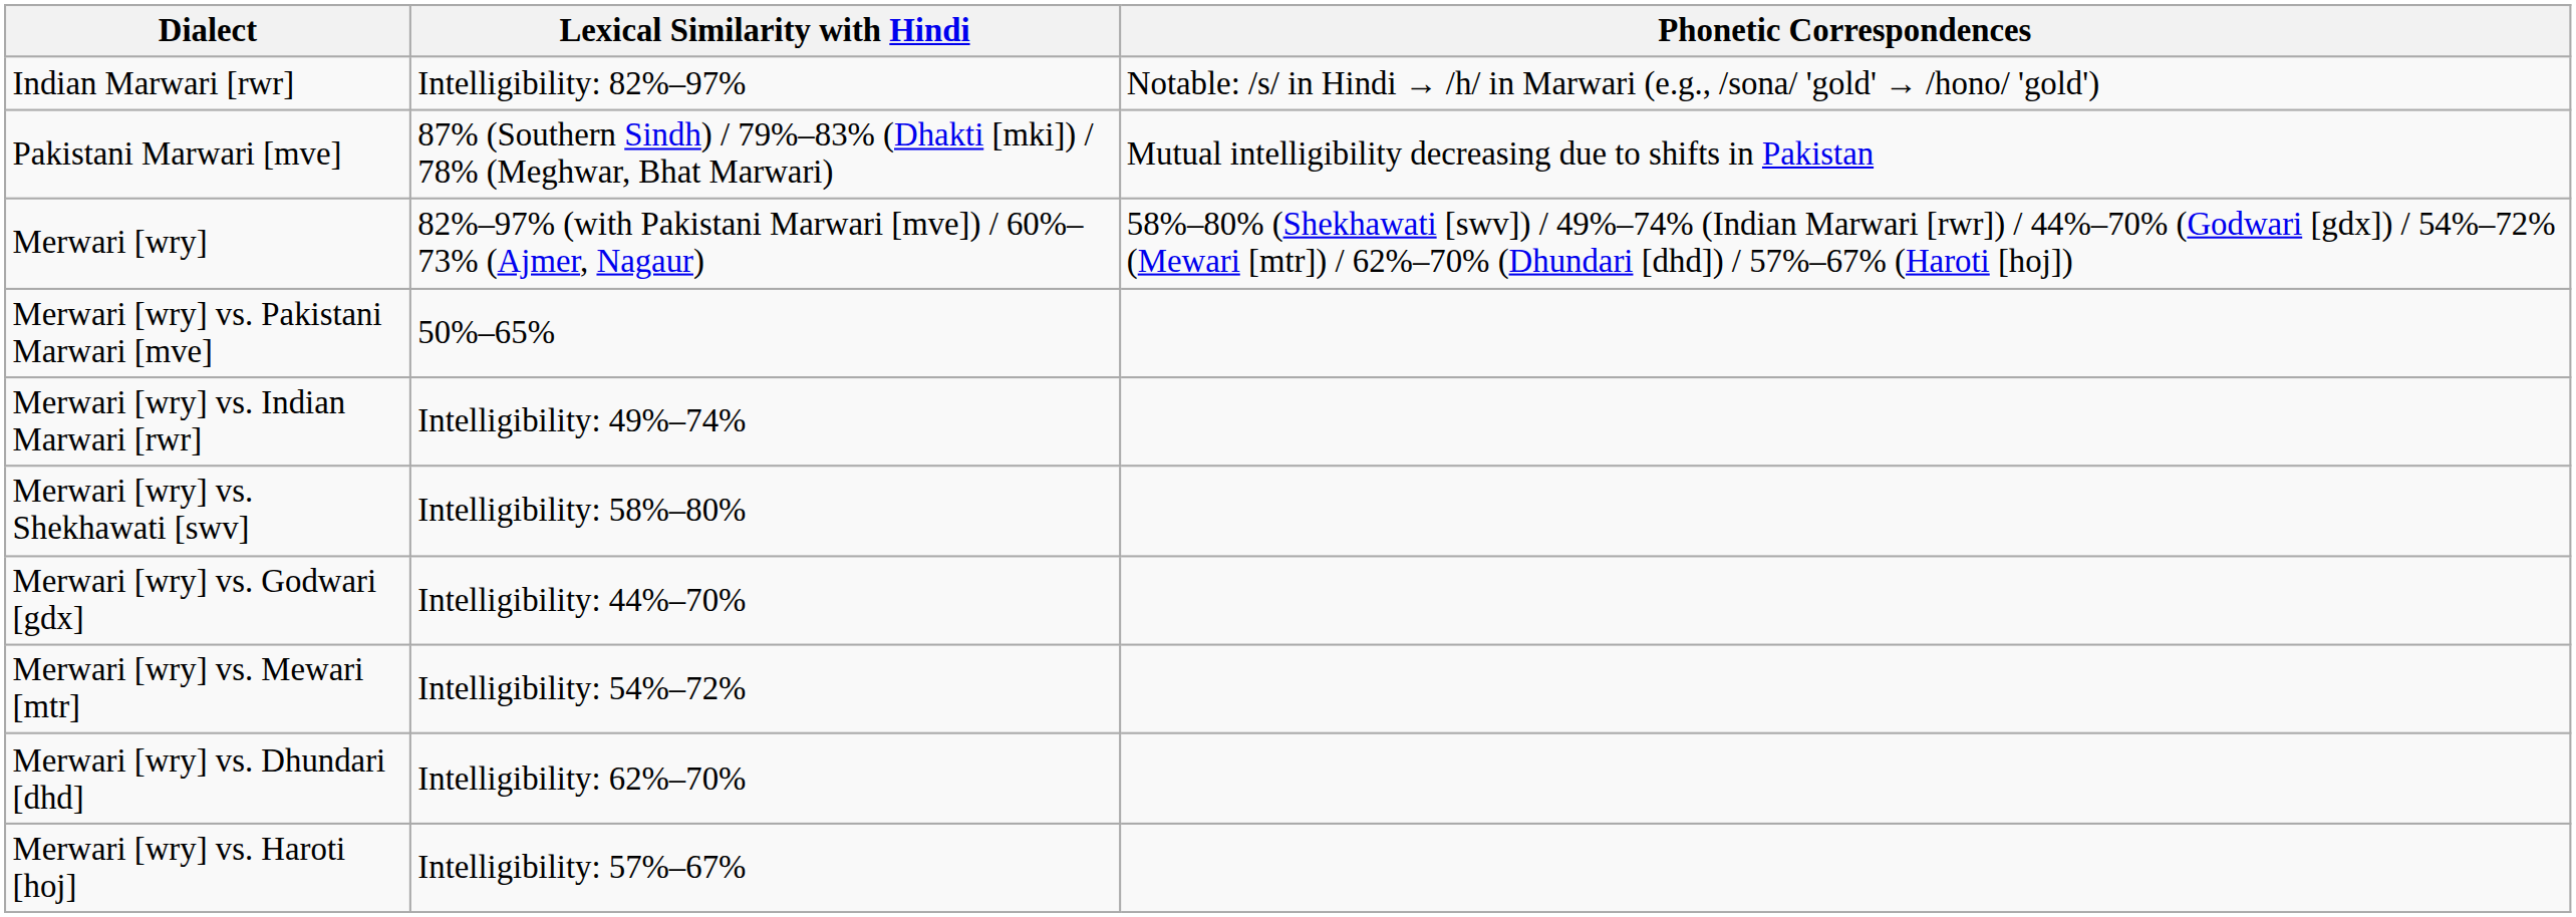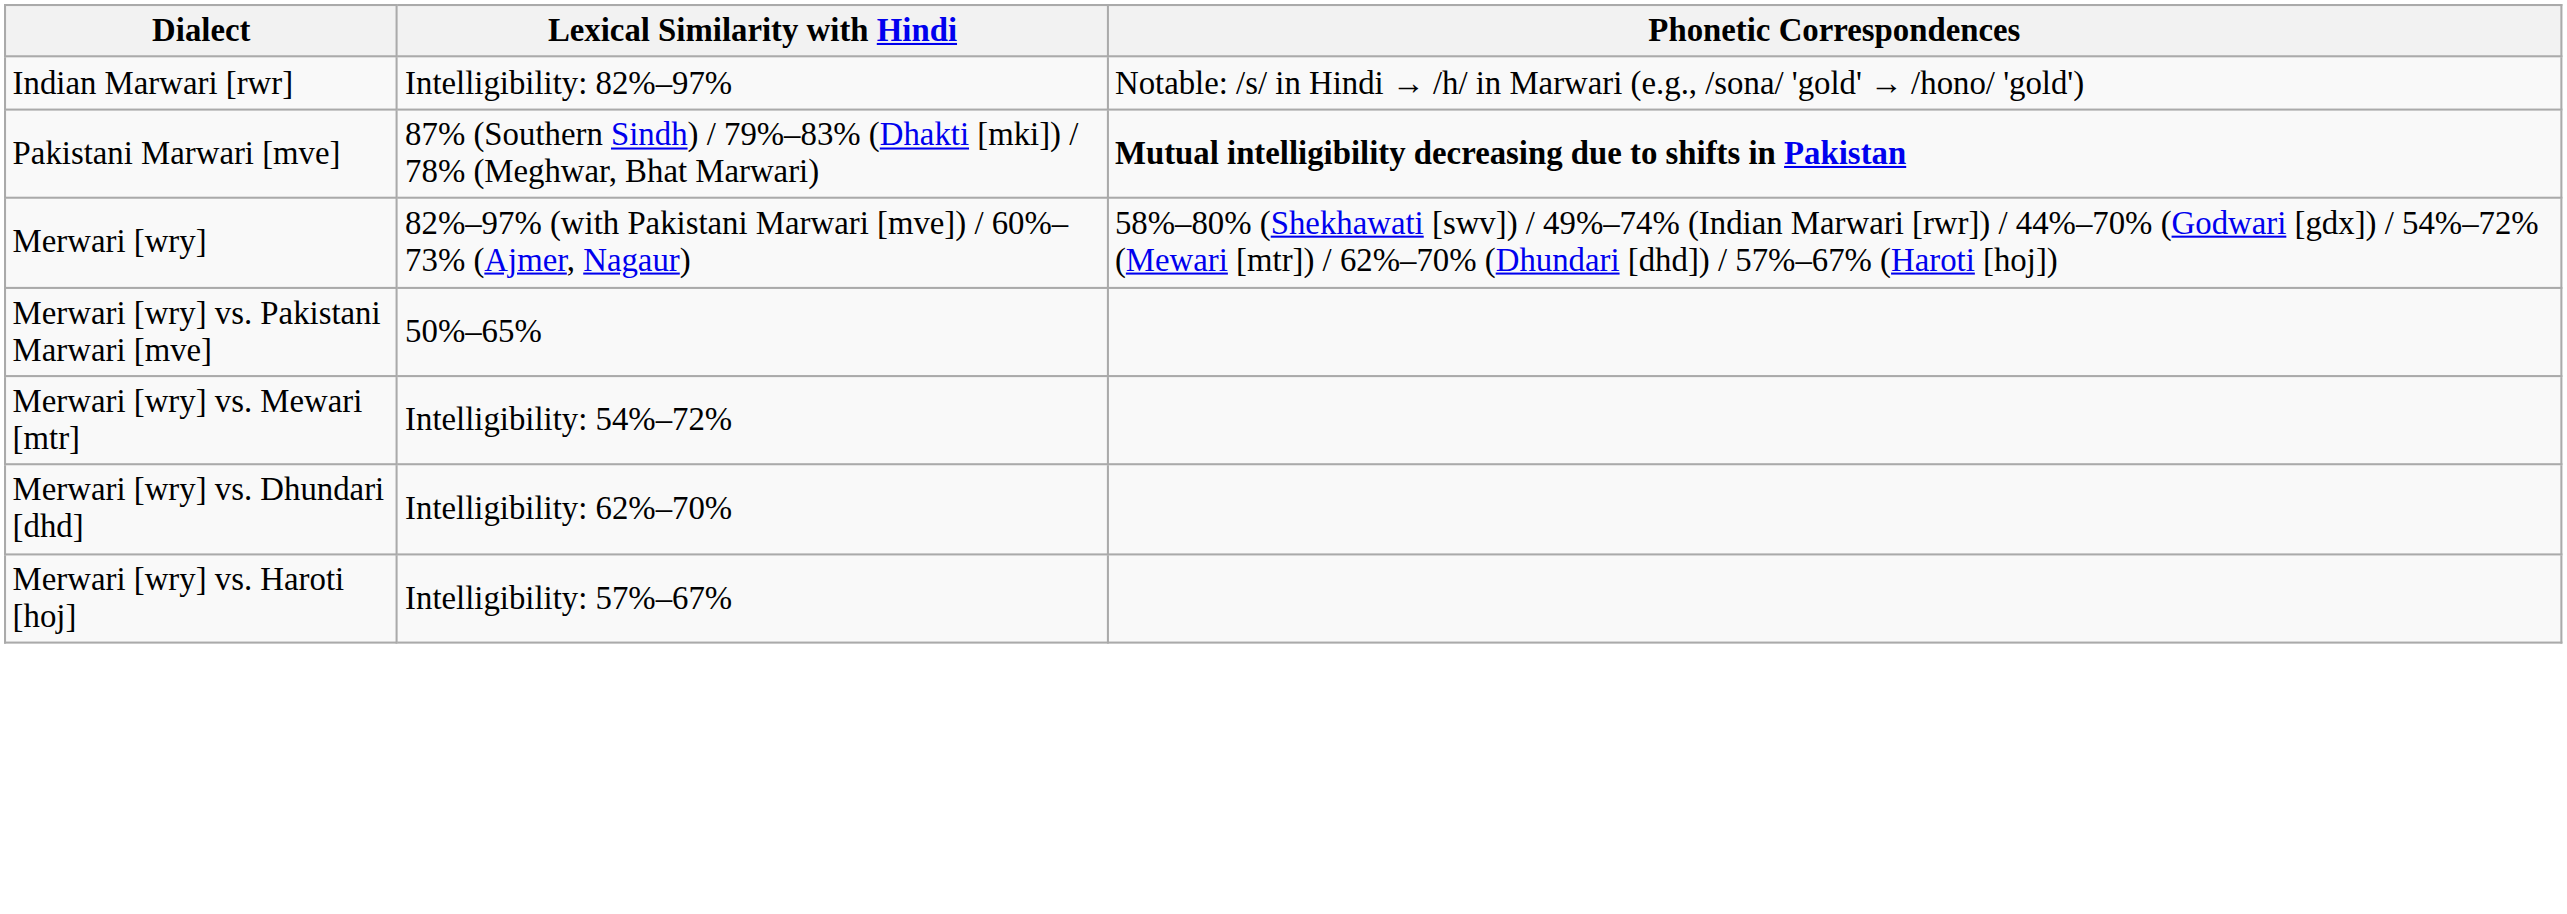 <table class="wikitable">
 <tr>
 <th>Dialect</th>
 <th>Lexical Similarity with <a href='#'>Hindi</a></th>
 <th>Phonetic Correspondences</th>
 </tr>
 <tr>
 <td>Indian Marwari [rwr]</td>
 <td>Intelligibility: 82%–97%</td>
 <td>Notable: /s/ in Hindi → /h/ in Marwari (e.g., /sona/ 'gold' → /hono/ 'gold')</td>
 </tr>
 <tr>
 <td>Pakistani Marwari [mve]</td>
 <td>87% (Southern <a href='#'>Sindh</a>) / 79%–83% (<a href='#'>Dhakti</a> [mki]) / 78% (Meghwar, Bhat Marwari)</td>
-<td>Mutual intelligibility decreasing due to shifts in <a href='#'>Pakistan</a></td>
+<td><strong>Mutual intelligibility decreasing due to shifts in <a href='#'>Pakistan</a></strong></td>
 </tr>
 <tr>
 <td>Merwari [wry]</td>
 <td>82%–97% (with Pakistani Marwari [mve]) / 60%–73% (<a href='#'>Ajmer</a>, <a href='#'>Nagaur</a>)</td>
 <td>58%–80% (<a href='#'>Shekhawati</a> [swv]) / 49%–74% (Indian Marwari [rwr]) / 44%–70% (<a href='#'>Godwari</a> [gdx]) / 54%–72% (<a href='#'>Mewari</a> [mtr]) / 62%–70% (<a href='#'>Dhundari</a> [dhd]) / 57%–67% (<a href='#'>Haroti</a> [hoj])</td>
 </tr>
 <tr>
 <td>Merwari [wry] vs. Pakistani Marwari [mve]</td>
 <td>50%–65%</td>
-<td></td>
-</tr>
-<tr>
-<td>Merwari [wry] vs. Indian Marwari [rwr]</td>
-<td>Intelligibility: 49%–74%</td>
-<td></td>
-</tr>
-<tr>
-<td>Merwari [wry] vs. Shekhawati [swv]</td>
-<td>Intelligibility: 58%–80%</td>
-<td></td>
-</tr>
-<tr>
-<td>Merwari [wry] vs. Godwari [gdx]</td>
-<td>Intelligibility: 44%–70%</td>
 <td></td>
 </tr>
 <tr>
 <td>Merwari [wry] vs. Mewari [mtr]</td>
 <td>Intelligibility: 54%–72%</td>
 <td></td>
 </tr>
 <tr>
 <td>Merwari [wry] vs. Dhundari [dhd]</td>
 <td>Intelligibility: 62%–70%</td>
 <td></td>
 </tr>
 <tr>
 <td>Merwari [wry] vs. Haroti [hoj]</td>
 <td>Intelligibility: 57%–67%</td>
 <td></td>
 </tr>
 </table>
